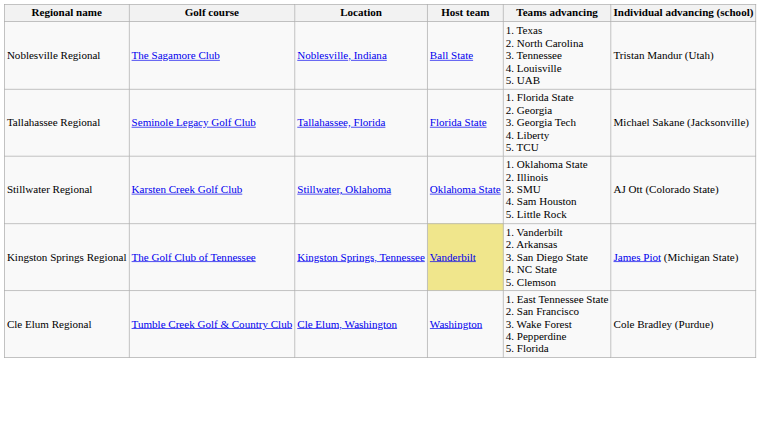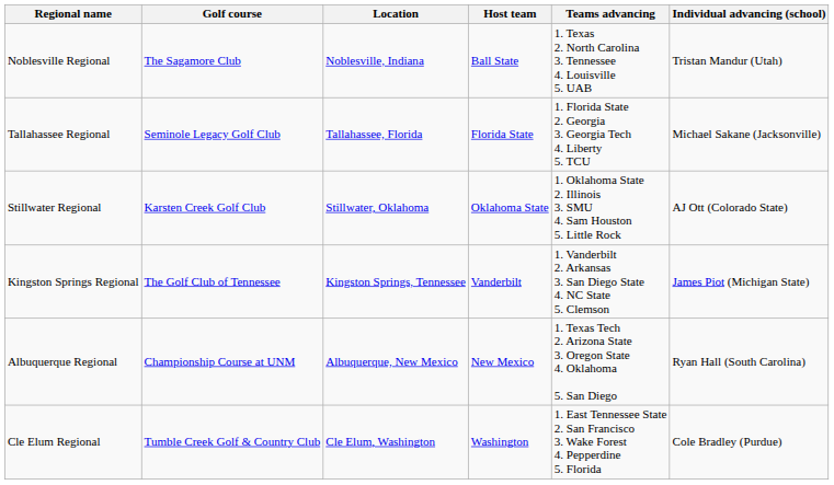 <table class="wikitable">
 <tr>
 <th>Regional name</th>
 <th>Golf course</th>
 <th>Location</th>
 <th>Host team</th>
 <th>Teams advancing</th>
 <th>Individual advancing (school)</th>
 </tr>
 <tr>
 <td>Noblesville Regional</td>
 <td><a href='#'>The Sagamore Club</a></td>
 <td><a href='#'>Noblesville, Indiana</a></td>
 <td><a href='#'>Ball State</a></td>
 <td>1. Texas<br>2. North Carolina<br>3. Tennessee<br>4. Louisville<br>5. UAB</td>
 <td>Tristan Mandur (Utah)</td>
 </tr>
 <tr>
 <td>Tallahassee Regional</td>
 <td><a href='#'>Seminole Legacy Golf Club</a></td>
 <td><a href='#'>Tallahassee, Florida</a></td>
 <td><a href='#'>Florida State</a></td>
 <td>1. Florida State<br>2. Georgia<br>3. Georgia Tech<br>4. Liberty<br>5. TCU</td>
 <td>Michael Sakane (Jacksonville)</td>
 </tr>
 <tr>
 <td>Stillwater Regional</td>
 <td><a href='#'>Karsten Creek Golf Club</a></td>
 <td><a href='#'>Stillwater, Oklahoma</a></td>
 <td><a href='#'>Oklahoma State</a></td>
 <td>1. Oklahoma State<br>2. Illinois<br>3. SMU<br>4. Sam Houston<br>5. Little Rock<br></td>
 <td>AJ Ott (Colorado State)</td>
 </tr>
 <tr>
 <td>Kingston Springs Regional</td>
 <td><a href='#'>The Golf Club of Tennessee</a></td>
 <td><a href='#'>Kingston Springs, Tennessee</a></td>
-<td style="background: khaki;"><a href='#'>Vanderbilt</a></td>
+<td><a href='#'>Vanderbilt</a></td>
 <td>1. Vanderbilt<br>2. Arkansas<br>3. San Diego State<br>4. NC State<br>5. Clemson</td>
 <td><a href='#'>James Piot</a> (Michigan State)</td>
+</tr>
+<tr>
+<td>Albuquerque Regional</td>
+<td><a href='#'>Championship Course at UNM</a></td>
+<td><a href='#'>Albuquerque, New Mexico</a></td>
+<td><a href='#'>New Mexico</a></td>
+<td>1. Texas Tech<br>2. Arizona State<br>3. Oregon State<br>4. Oklahoma<br><br>5. San Diego</td>
+<td>Ryan Hall (South Carolina)</td>
 </tr>
 <tr>
 <td>Cle Elum Regional</td>
 <td><a href='#'>Tumble Creek Golf & Country Club</a></td>
 <td><a href='#'>Cle Elum, Washington</a></td>
 <td><a href='#'>Washington</a></td>
 <td>1. East Tennessee State<br>2. San Francisco<br>3. Wake Forest<br>4. Pepperdine<br>5. Florida</td>
 <td>Cole Bradley (Purdue)</td>
 </tr>
 </table>
